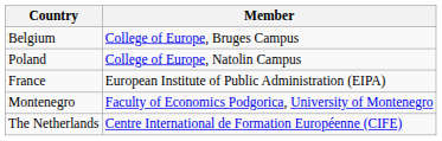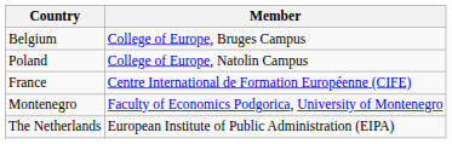 <table class="wikitable">
 <tr>
 <th>Country</th>
 <th>Member</th>
 </tr>
 <tr>
 <td>Belgium</td>
 <td><a href='#'>College of Europe</a>, Bruges Campus</td>
 </tr>
 <tr>
 <td>Poland</td>
 <td><a href='#'>College of Europe</a>, Natolin Campus</td>
 </tr>
 <tr>
 <td>France</td>
-<td>European Institute of Public Administration (EIPA)</td>
+<td><a href='#'>Centre International de Formation Européenne (CIFE)</a></td>
 </tr>
 <tr>
 <td>Montenegro</td>
 <td><a href='#'>Faculty of Economics Podgorica</a>, <a href='#'>University of Montenegro</a></td>
 </tr>
 <tr>
 <td>The Netherlands</td>
-<td><a href='#'>Centre International de Formation Européenne (CIFE)</a></td>
+<td>European Institute of Public Administration (EIPA)</td>
 </tr>
 </table>
